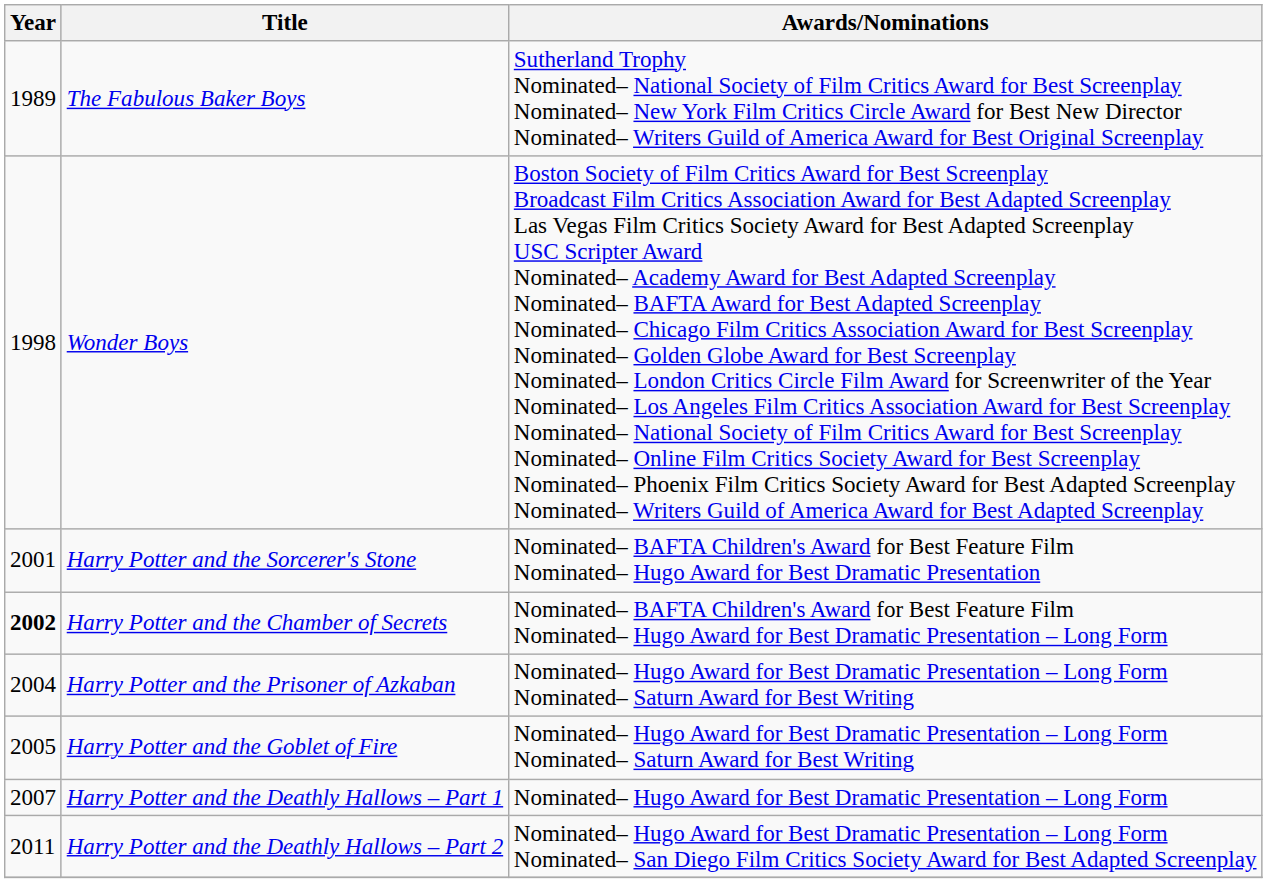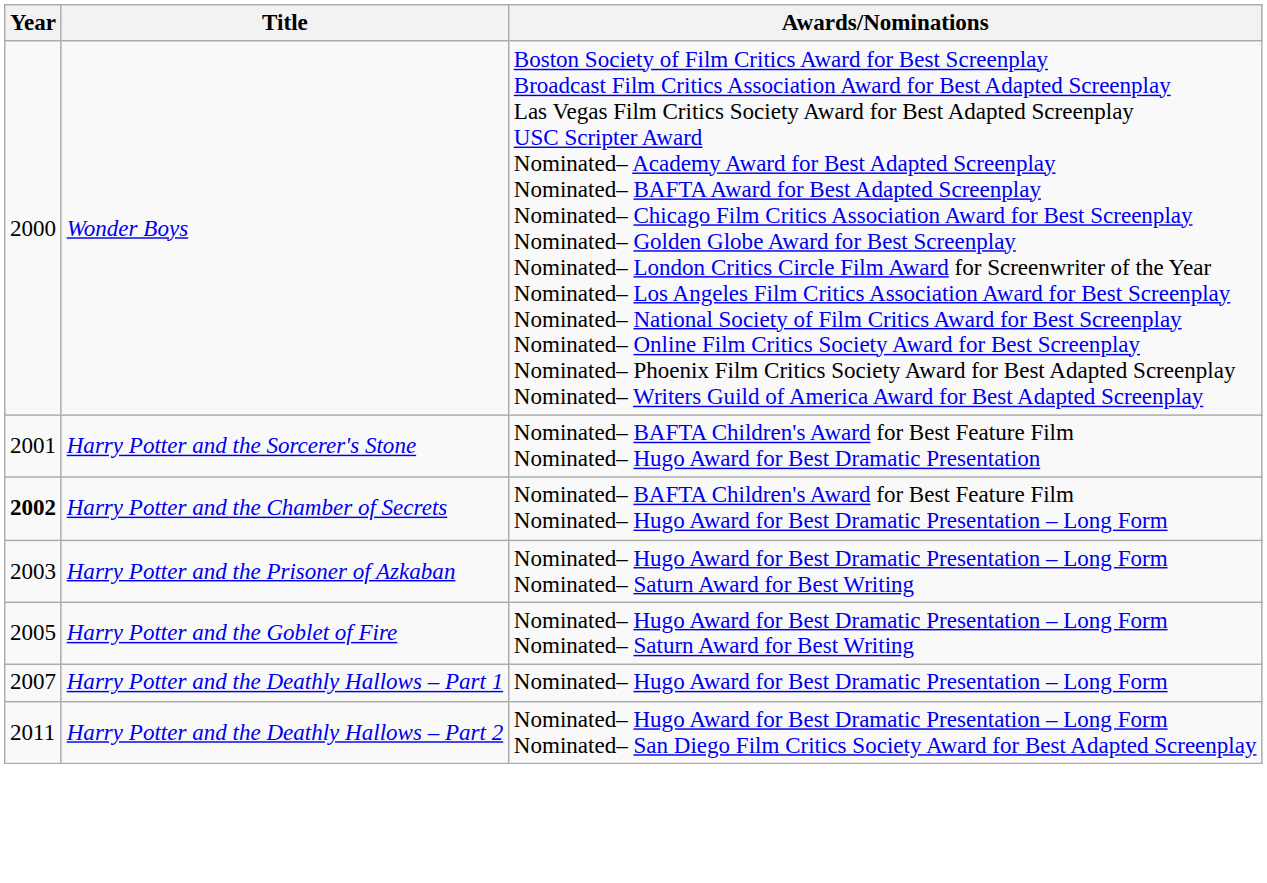 <table class="wikitable">
 <tr>
 <th>Year</th>
 <th>Title</th>
 <th>Awards/Nominations</th>
 </tr>
 <tr>
-<td>1989</td>
-<td><em><a href='#'>The Fabulous Baker Boys</a></em></td>
-<td><a href='#'>Sutherland Trophy</a><br>Nominated– <a href='#'>National Society of Film Critics Award for Best Screenplay</a><br>Nominated– <a href='#'>New York Film Critics Circle Award</a> for Best New Director<br>Nominated– <a href='#'>Writers Guild of America Award for Best Original Screenplay</a></td>
-</tr>
-<tr>
-<td>1998</td>
+<td>2000</td>
 <td><em><a href='#'>Wonder Boys</a></em></td>
 <td><a href='#'>Boston Society of Film Critics Award for Best Screenplay</a><br><a href='#'>Broadcast Film Critics Association Award for Best Adapted Screenplay</a><br>Las Vegas Film Critics Society Award for Best Adapted Screenplay<br><a href='#'>USC Scripter Award</a><br>Nominated– <a href='#'>Academy Award for Best Adapted Screenplay</a><br>Nominated– <a href='#'>BAFTA Award for Best Adapted Screenplay</a><br>Nominated– <a href='#'>Chicago Film Critics Association Award for Best Screenplay</a><br>Nominated– <a href='#'>Golden Globe Award for Best Screenplay</a><br>Nominated– <a href='#'>London Critics Circle Film Award</a> for Screenwriter of the Year<br>Nominated– <a href='#'>Los Angeles Film Critics Association Award for Best Screenplay</a><br>Nominated– <a href='#'>National Society of Film Critics Award for Best Screenplay</a><br>Nominated– <a href='#'>Online Film Critics Society Award for Best Screenplay</a><br>Nominated– Phoenix Film Critics Society Award for Best Adapted Screenplay<br>Nominated– <a href='#'>Writers Guild of America Award for Best Adapted Screenplay</a></td>
 </tr>
 <tr>
 <td>2001</td>
 <td><em><a href='#'>Harry Potter and the Sorcerer's Stone</a></em></td>
 <td>Nominated– <a href='#'>BAFTA Children's Award</a> for Best Feature Film<br>Nominated– <a href='#'>Hugo Award for Best Dramatic Presentation</a></td>
 </tr>
 <tr>
 <td><strong>2002</strong></td>
 <td><em><a href='#'>Harry Potter and the Chamber of Secrets</a></em></td>
 <td>Nominated– <a href='#'>BAFTA Children's Award</a> for Best Feature Film<br>Nominated– <a href='#'>Hugo Award for Best Dramatic Presentation – Long Form</a></td>
 </tr>
 <tr>
-<td>2004</td>
+<td>2003</td>
 <td><em><a href='#'>Harry Potter and the Prisoner of Azkaban</a></em></td>
 <td>Nominated– <a href='#'>Hugo Award for Best Dramatic Presentation – Long Form</a><br>Nominated– <a href='#'>Saturn Award for Best Writing</a></td>
 </tr>
 <tr>
 <td>2005</td>
 <td><em><a href='#'>Harry Potter and the Goblet of Fire</a></em></td>
 <td>Nominated– <a href='#'>Hugo Award for Best Dramatic Presentation – Long Form</a><br>Nominated– <a href='#'>Saturn Award for Best Writing</a></td>
 </tr>
 <tr>
 <td>2007</td>
 <td><em><a href='#'>Harry Potter and the Deathly Hallows – Part 1</a></em></td>
 <td>Nominated– <a href='#'>Hugo Award for Best Dramatic Presentation – Long Form</a></td>
 </tr>
 <tr>
 <td>2011</td>
 <td><em><a href='#'>Harry Potter and the Deathly Hallows – Part 2</a></em></td>
 <td>Nominated– <a href='#'>Hugo Award for Best Dramatic Presentation – Long Form</a><br>Nominated– <a href='#'>San Diego Film Critics Society Award for Best Adapted Screenplay</a></td>
 </tr>
 <tr>
 </tr>
 </table>
